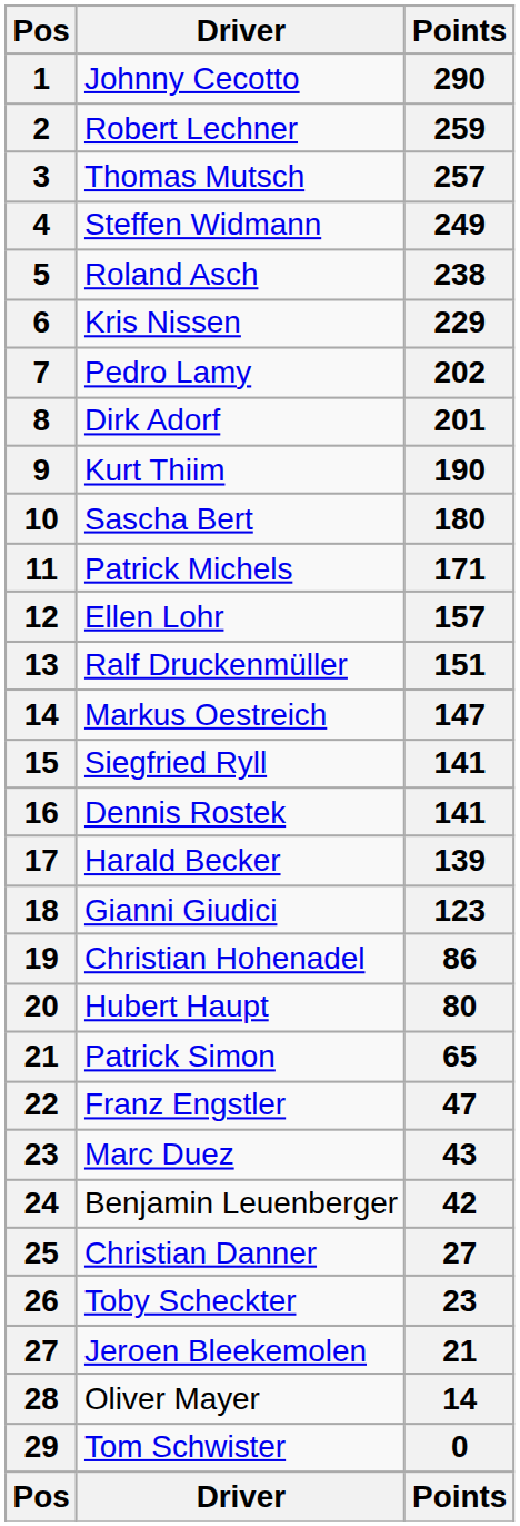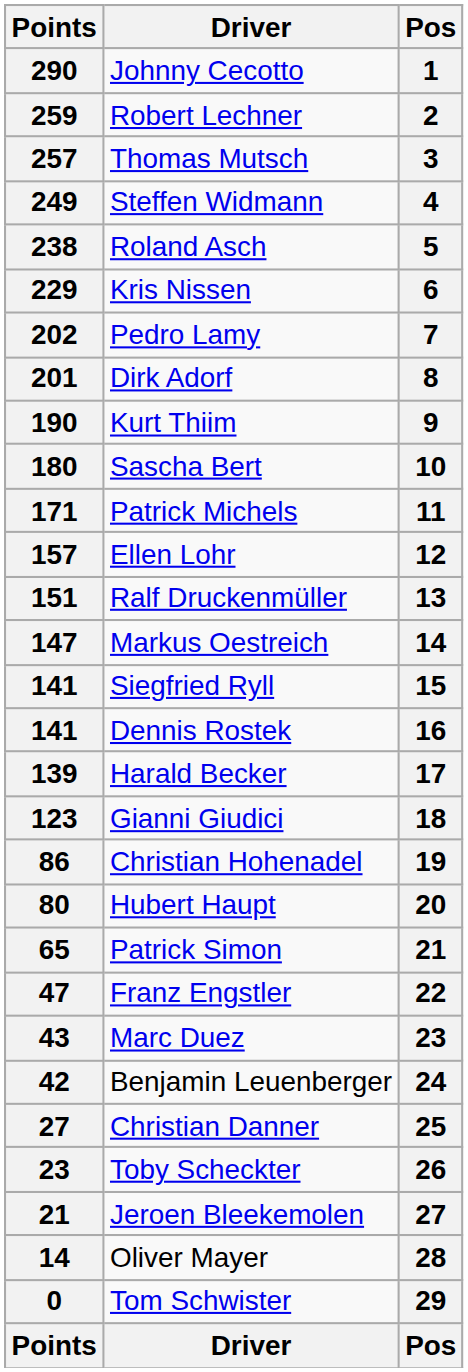 <table class="wikitable" style="font-size:85%; text-align:center">
 <tr style="background:#f9f9f9" valign="top">
+<th valign="middle">Points</th>
+<th valign="middle">Driver</th>
 <th valign="middle">Pos</th>
-<th valign="middle">Driver</th>
-<th valign="middle">Points</th>
 </tr>
 <tr>
+<th>290</th>
+<td align="left"> <a href='#'>Johnny Cecotto</a></td>
 <th>1</th>
-<td align="left"> <a href='#'>Johnny Cecotto</a></td>
-<th>290</th>
 </tr>
 <tr>
+<th>259</th>
+<td align="left"> <a href='#'>Robert Lechner</a></td>
 <th>2</th>
-<td align="left"> <a href='#'>Robert Lechner</a></td>
-<th>259</th>
 </tr>
 <tr>
+<th>257</th>
+<td align="left"> <a href='#'>Thomas Mutsch</a></td>
 <th>3</th>
-<td align="left"> <a href='#'>Thomas Mutsch</a></td>
-<th>257</th>
 </tr>
 <tr>
+<th>249</th>
+<td align="left"> <a href='#'>Steffen Widmann</a></td>
 <th>4</th>
-<td align="left"> <a href='#'>Steffen Widmann</a></td>
-<th>249</th>
 </tr>
 <tr>
+<th>238</th>
+<td align="left"> <a href='#'>Roland Asch</a></td>
 <th>5</th>
-<td align="left"> <a href='#'>Roland Asch</a></td>
-<th>238</th>
 </tr>
 <tr>
+<th>229</th>
+<td align="left"> <a href='#'>Kris Nissen</a></td>
 <th>6</th>
-<td align="left"> <a href='#'>Kris Nissen</a></td>
-<th>229</th>
 </tr>
 <tr>
+<th>202</th>
+<td align="left"> <a href='#'>Pedro Lamy</a></td>
 <th>7</th>
-<td align="left"> <a href='#'>Pedro Lamy</a></td>
-<th>202</th>
 </tr>
 <tr>
+<th>201</th>
+<td align="left"> <a href='#'>Dirk Adorf</a></td>
 <th>8</th>
-<td align="left"> <a href='#'>Dirk Adorf</a></td>
-<th>201</th>
 </tr>
 <tr>
+<th>190</th>
+<td align="left"> <a href='#'>Kurt Thiim</a></td>
 <th>9</th>
-<td align="left"> <a href='#'>Kurt Thiim</a></td>
-<th>190</th>
 </tr>
 <tr>
+<th>180</th>
+<td align="left"> <a href='#'>Sascha Bert</a></td>
 <th>10</th>
-<td align="left"> <a href='#'>Sascha Bert</a></td>
-<th>180</th>
 </tr>
 <tr>
+<th>171</th>
+<td align="left"> <a href='#'>Patrick Michels</a></td>
 <th>11</th>
-<td align="left"> <a href='#'>Patrick Michels</a></td>
-<th>171</th>
 </tr>
 <tr>
+<th>157</th>
+<td align="left"> <a href='#'>Ellen Lohr</a></td>
 <th>12</th>
-<td align="left"> <a href='#'>Ellen Lohr</a></td>
-<th>157</th>
 </tr>
 <tr>
+<th>151</th>
+<td align="left"> <a href='#'>Ralf Druckenmüller</a></td>
 <th>13</th>
-<td align="left"> <a href='#'>Ralf Druckenmüller</a></td>
-<th>151</th>
+</tr>
+<tr>
+<th>147</th>
+<td align="left"> <a href='#'>Markus Oestreich</a></td>
+<th>14</th>
+</tr>
+<tr>
+<th>141</th>
+<td align="left"> <a href='#'>Siegfried Ryll</a></td>
+<th>15</th>
+</tr>
+<tr>
+<th>141</th>
+<td align="left"> <a href='#'>Dennis Rostek</a></td>
+<th>16</th>
+</tr>
+<tr>
+<th>139</th>
+<td align="left"> <a href='#'>Harald Becker</a></td>
+<th>17</th>
+</tr>
+<tr>
+<th>123</th>
+<td align="left"> <a href='#'>Gianni Giudici</a></td>
+<th>18</th>
+</tr>
+<tr>
+<th>86</th>
+<td align="left"> <a href='#'>Christian Hohenadel</a></td>
+<th>19</th>
+</tr>
+<tr>
+<th>80</th>
+<td align="left"> <a href='#'>Hubert Haupt</a></td>
+<th>20</th>
+</tr>
+<tr>
+<th>65</th>
+<td align="left"> <a href='#'>Patrick Simon</a></td>
+<th>21</th>
+</tr>
+<tr>
+<th>47</th>
+<td align="left"> <a href='#'>Franz Engstler</a></td>
+<th>22</th>
+</tr>
+<tr>
+<th>43</th>
+<td align="left"> <a href='#'>Marc Duez</a></td>
+<th>23</th>
+</tr>
+<tr>
+<th>42</th>
+<td align="left"> Benjamin Leuenberger</td>
+<th>24</th>
+</tr>
+<tr>
+<th>27</th>
+<td align="left"> <a href='#'>Christian Danner</a></td>
+<th>25</th>
+</tr>
+<tr>
+<th>23</th>
+<td align="left"> <a href='#'>Toby Scheckter</a></td>
+<th>26</th>
+</tr>
+<tr>
+<th>21</th>
+<td align="left"> <a href='#'>Jeroen Bleekemolen</a></td>
+<th>27</th>
 </tr>
 <tr>
 <th>14</th>
-<td align="left"> <a href='#'>Markus Oestreich</a></td>
-<th>147</th>
+<td align="left"> Oliver Mayer</td>
+<th>28</th>
 </tr>
 <tr>
-<th>15</th>
-<td align="left"> <a href='#'>Siegfried Ryll</a></td>
-<th>141</th>
-</tr>
-<tr>
-<th>16</th>
-<td align="left"> <a href='#'>Dennis Rostek</a></td>
-<th>141</th>
-</tr>
-<tr>
-<th>17</th>
-<td align="left"> <a href='#'>Harald Becker</a></td>
-<th>139</th>
-</tr>
-<tr>
-<th>18</th>
-<td align="left"> <a href='#'>Gianni Giudici</a></td>
-<th>123</th>
-</tr>
-<tr>
-<th>19</th>
-<td align="left"> <a href='#'>Christian Hohenadel</a></td>
-<th>86</th>
-</tr>
-<tr>
-<th>20</th>
-<td align="left"> <a href='#'>Hubert Haupt</a></td>
-<th>80</th>
-</tr>
-<tr>
-<th>21</th>
-<td align="left"> <a href='#'>Patrick Simon</a></td>
-<th>65</th>
-</tr>
-<tr>
-<th>22</th>
-<td align="left"> <a href='#'>Franz Engstler</a></td>
-<th>47</th>
-</tr>
-<tr>
-<th>23</th>
-<td align="left"> <a href='#'>Marc Duez</a></td>
-<th>43</th>
-</tr>
-<tr>
-<th>24</th>
-<td align="left"> Benjamin Leuenberger</td>
-<th>42</th>
-</tr>
-<tr>
-<th>25</th>
-<td align="left"> <a href='#'>Christian Danner</a></td>
-<th>27</th>
-</tr>
-<tr>
-<th>26</th>
-<td align="left"> <a href='#'>Toby Scheckter</a></td>
-<th>23</th>
-</tr>
-<tr>
-<th>27</th>
-<td align="left"> <a href='#'>Jeroen Bleekemolen</a></td>
-<th>21</th>
-</tr>
-<tr>
-<th>28</th>
-<td align="left"> Oliver Mayer</td>
-<th>14</th>
-</tr>
-<tr>
+<th>0</th>
+<td align="left"> <a href='#'>Tom Schwister</a></td>
 <th>29</th>
-<td align="left"> <a href='#'>Tom Schwister</a></td>
-<th>0</th>
 </tr>
 <tr style="background:#f9f9f9" valign="top">
+<th valign="middle">Points</th>
+<th valign="middle">Driver</th>
 <th valign="middle">Pos</th>
-<th valign="middle">Driver</th>
-<th valign="middle">Points</th>
 </tr>
 </table>
